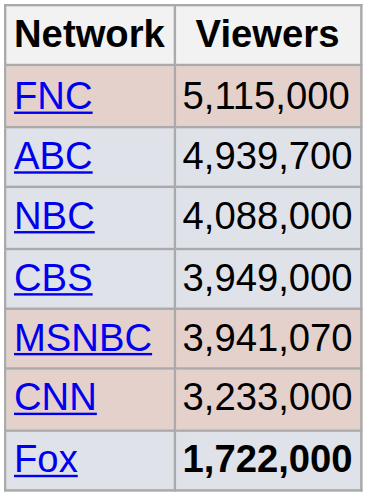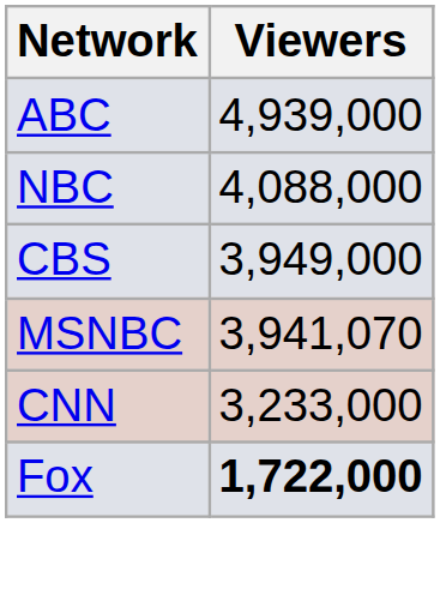 <table class="wikitable">
 <tr>
 <th>Network</th>
 <th>Viewers</th>
 </tr>
-<tr style="background:#e5d1cb;">
-<td><a href='#'>FNC</a></td>
-<td>5,115,000</td>
-</tr>
 <tr style="background:#dfe2e9;">
 <td><a href='#'>ABC</a></td>
-<td>4,939,700</td>
+<td>4,939,000</td>
 </tr>
 <tr style="background:#dfe2e9;">
 <td><a href='#'>NBC</a></td>
 <td>4,088,000</td>
 </tr>
 <tr style="background:#dfe2e9;">
 <td><a href='#'>CBS</a></td>
 <td>3,949,000</td>
 </tr>
 <tr style="background:#e5d1cb;">
 <td><a href='#'>MSNBC</a></td>
 <td>3,941,070</td>
 </tr>
 <tr style="background:#e5d1cb;">
 <td><a href='#'>CNN</a></td>
 <td>3,233,000</td>
 </tr>
 <tr style="background:#dfe2e9;">
 <td><a href='#'>Fox</a></td>
 <td><strong>1,722,000</strong></td>
 </tr>
 </table>
